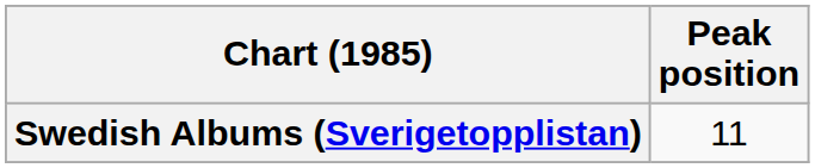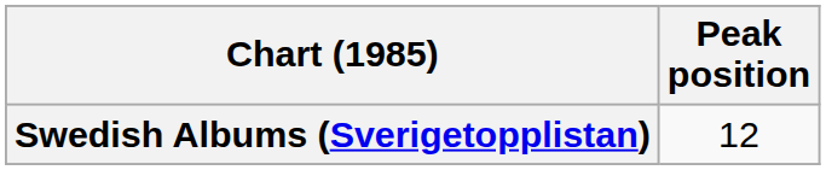 <table class="wikitable plainrowheaders"  style="text-align:center">
 <tr>
 <th scope="col">Chart (1985)</th>
 <th scope="col">Peak<br>position</th>
 </tr>
 <tr>
 <th scope="row">Swedish Albums (<a href='#'>Sverigetopplistan</a>)</th>
-<td>11</td>
+<td>12</td>
 </tr>
 </table>
